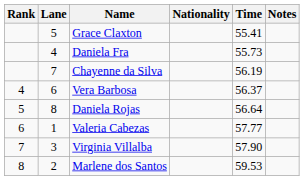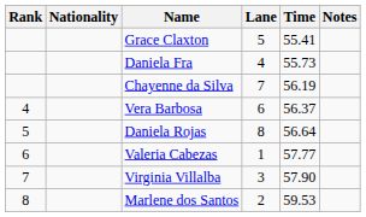 <table class="wikitable sortable" style="text-align:center">
 <tr>
 <th>Rank</th>
+<th>Nationality</th>
+<th>Name</th>
 <th>Lane</th>
-<th>Name</th>
-<th>Nationality</th>
 <th>Time</th>
 <th>Notes</th>
 </tr>
 <tr>
 <td></td>
+<td align=left></td>
+<td align=left><a href='#'>Grace Claxton</a></td>
 <td>5</td>
-<td align=left><a href='#'>Grace Claxton</a></td>
-<td align=left></td>
 <td>55.41</td>
 <td></td>
 </tr>
 <tr>
 <td></td>
+<td align=left></td>
+<td align=left><a href='#'>Daniela Fra</a></td>
 <td>4</td>
-<td align=left><a href='#'>Daniela Fra</a></td>
-<td align=left></td>
 <td>55.73</td>
 <td></td>
 </tr>
 <tr>
 <td></td>
+<td align=left></td>
+<td align=left><a href='#'>Chayenne da Silva</a></td>
 <td>7</td>
-<td align=left><a href='#'>Chayenne da Silva</a></td>
-<td align=left></td>
 <td>56.19</td>
 <td></td>
 </tr>
 <tr>
 <td>4</td>
+<td align=left></td>
+<td align=left><a href='#'>Vera Barbosa</a></td>
 <td>6</td>
-<td align=left><a href='#'>Vera Barbosa</a></td>
-<td align=left></td>
 <td>56.37</td>
 <td></td>
 </tr>
 <tr>
 <td>5</td>
+<td align=left></td>
+<td align=left><a href='#'>Daniela Rojas</a></td>
 <td>8</td>
-<td align=left><a href='#'>Daniela Rojas</a></td>
-<td align=left></td>
 <td>56.64</td>
 <td></td>
 </tr>
 <tr>
 <td>6</td>
+<td align=left></td>
+<td align=left><a href='#'>Valeria Cabezas</a></td>
 <td>1</td>
-<td align=left><a href='#'>Valeria Cabezas</a></td>
-<td align=left></td>
 <td>57.77</td>
 <td><strong></strong></td>
 </tr>
 <tr>
 <td>7</td>
+<td align=left></td>
+<td align=left><a href='#'>Virginia Villalba</a></td>
 <td>3</td>
-<td align=left><a href='#'>Virginia Villalba</a></td>
-<td align=left></td>
 <td>57.90</td>
 <td></td>
 </tr>
 <tr>
 <td>8</td>
+<td align=left></td>
+<td align=left><a href='#'>Marlene dos Santos</a></td>
 <td>2</td>
-<td align=left><a href='#'>Marlene dos Santos</a></td>
-<td align=left></td>
 <td>59.53</td>
 <td></td>
 </tr>
 </table>
